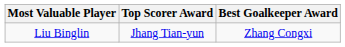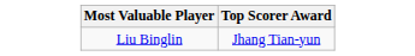 <table class="wikitable" style="text-align:center; margin:auto;">
 <tr>
 <th>Most Valuable Player</th>
 <th>Top Scorer Award</th>
-<th>Best Goalkeeper Award</th>
 </tr>
 <tr>
 <td> <a href='#'>Liu Binglin</a></td>
 <td> <a href='#'>Jhang Tian-yun</a></td>
-<td> <a href='#'>Zhang Congxi</a></td>
 </tr>
 </table>
